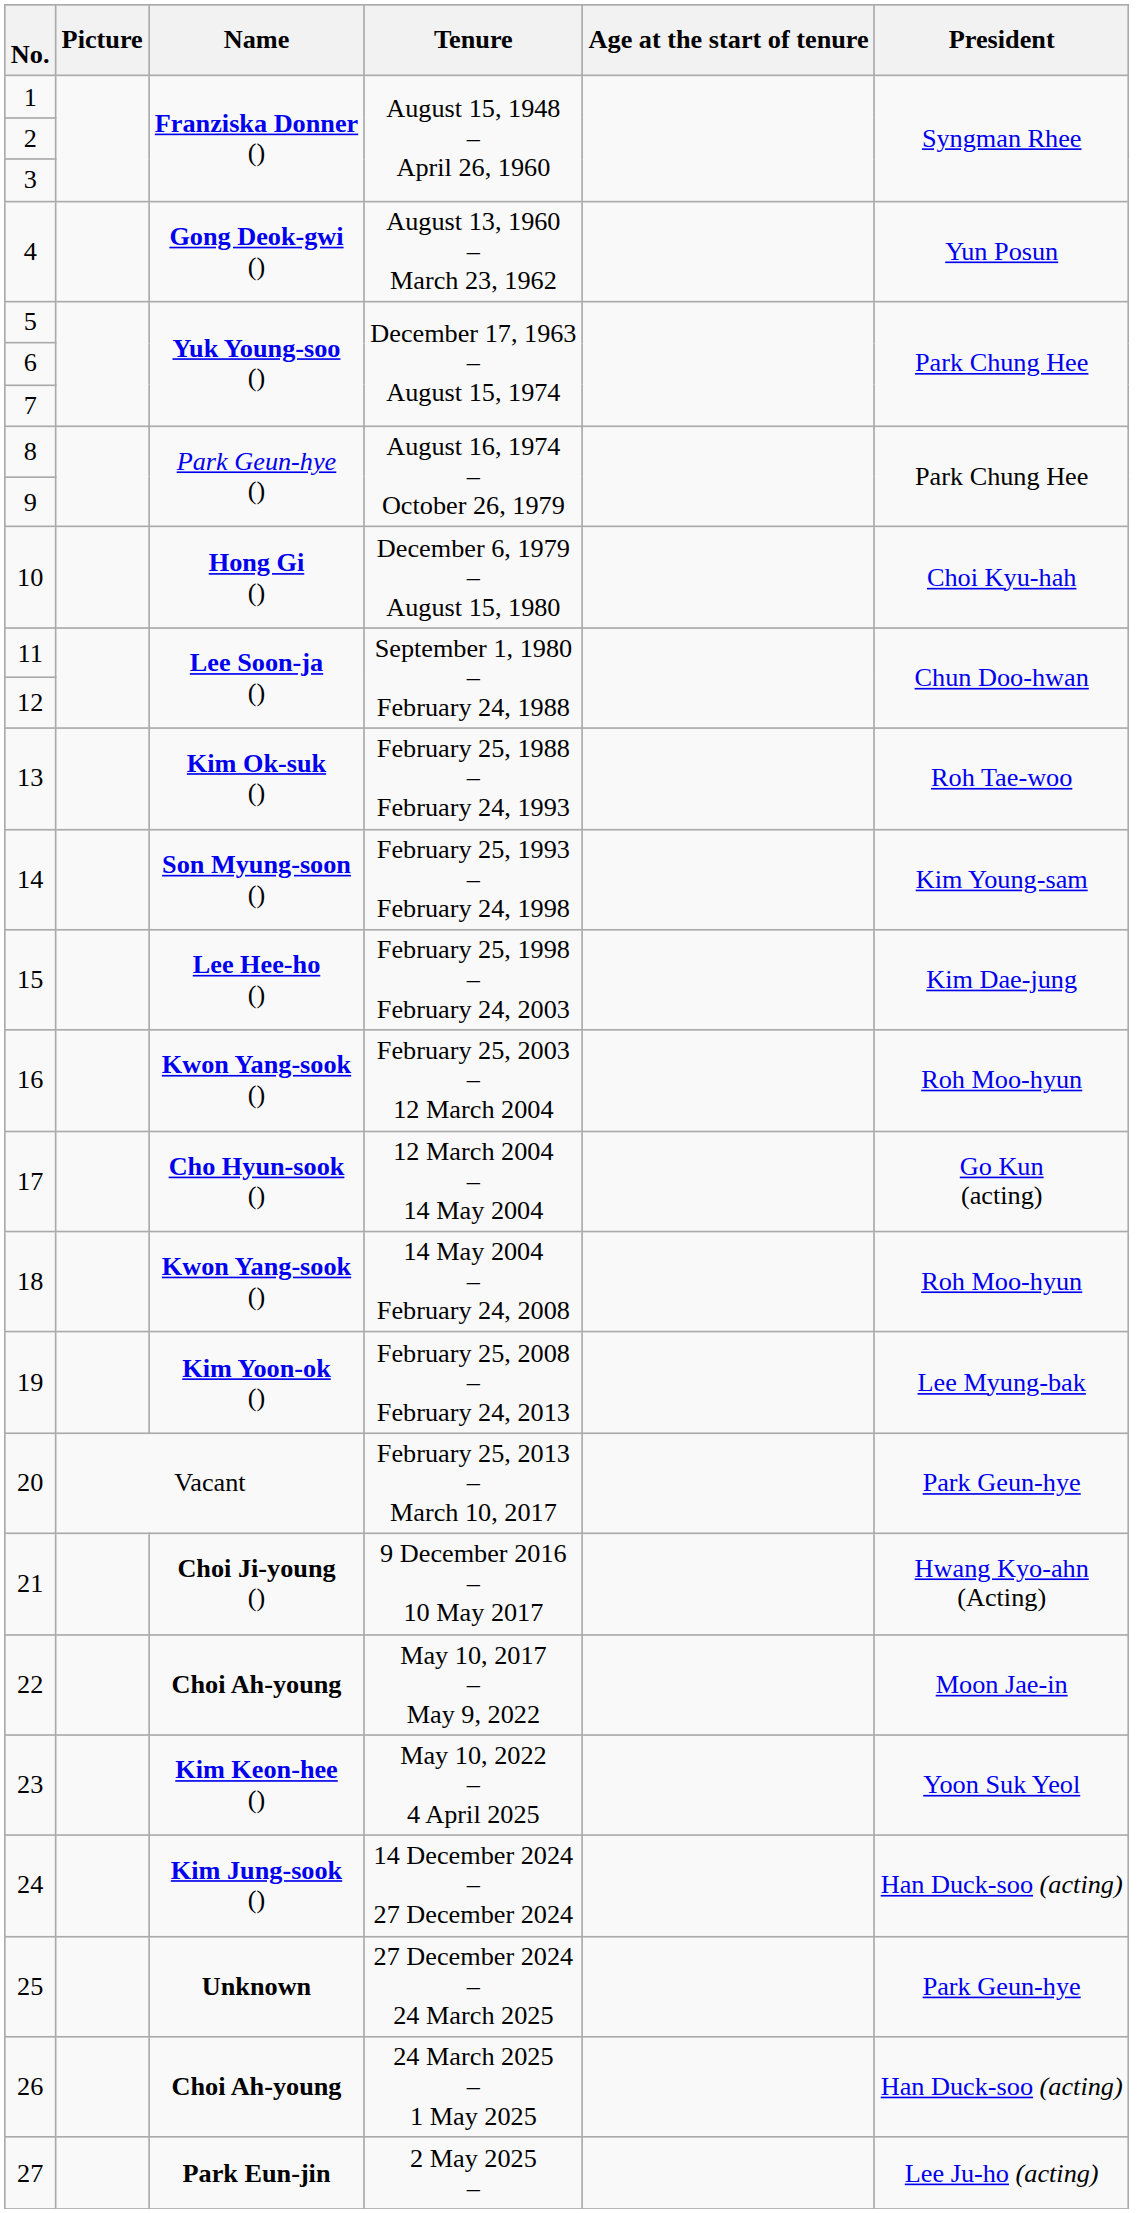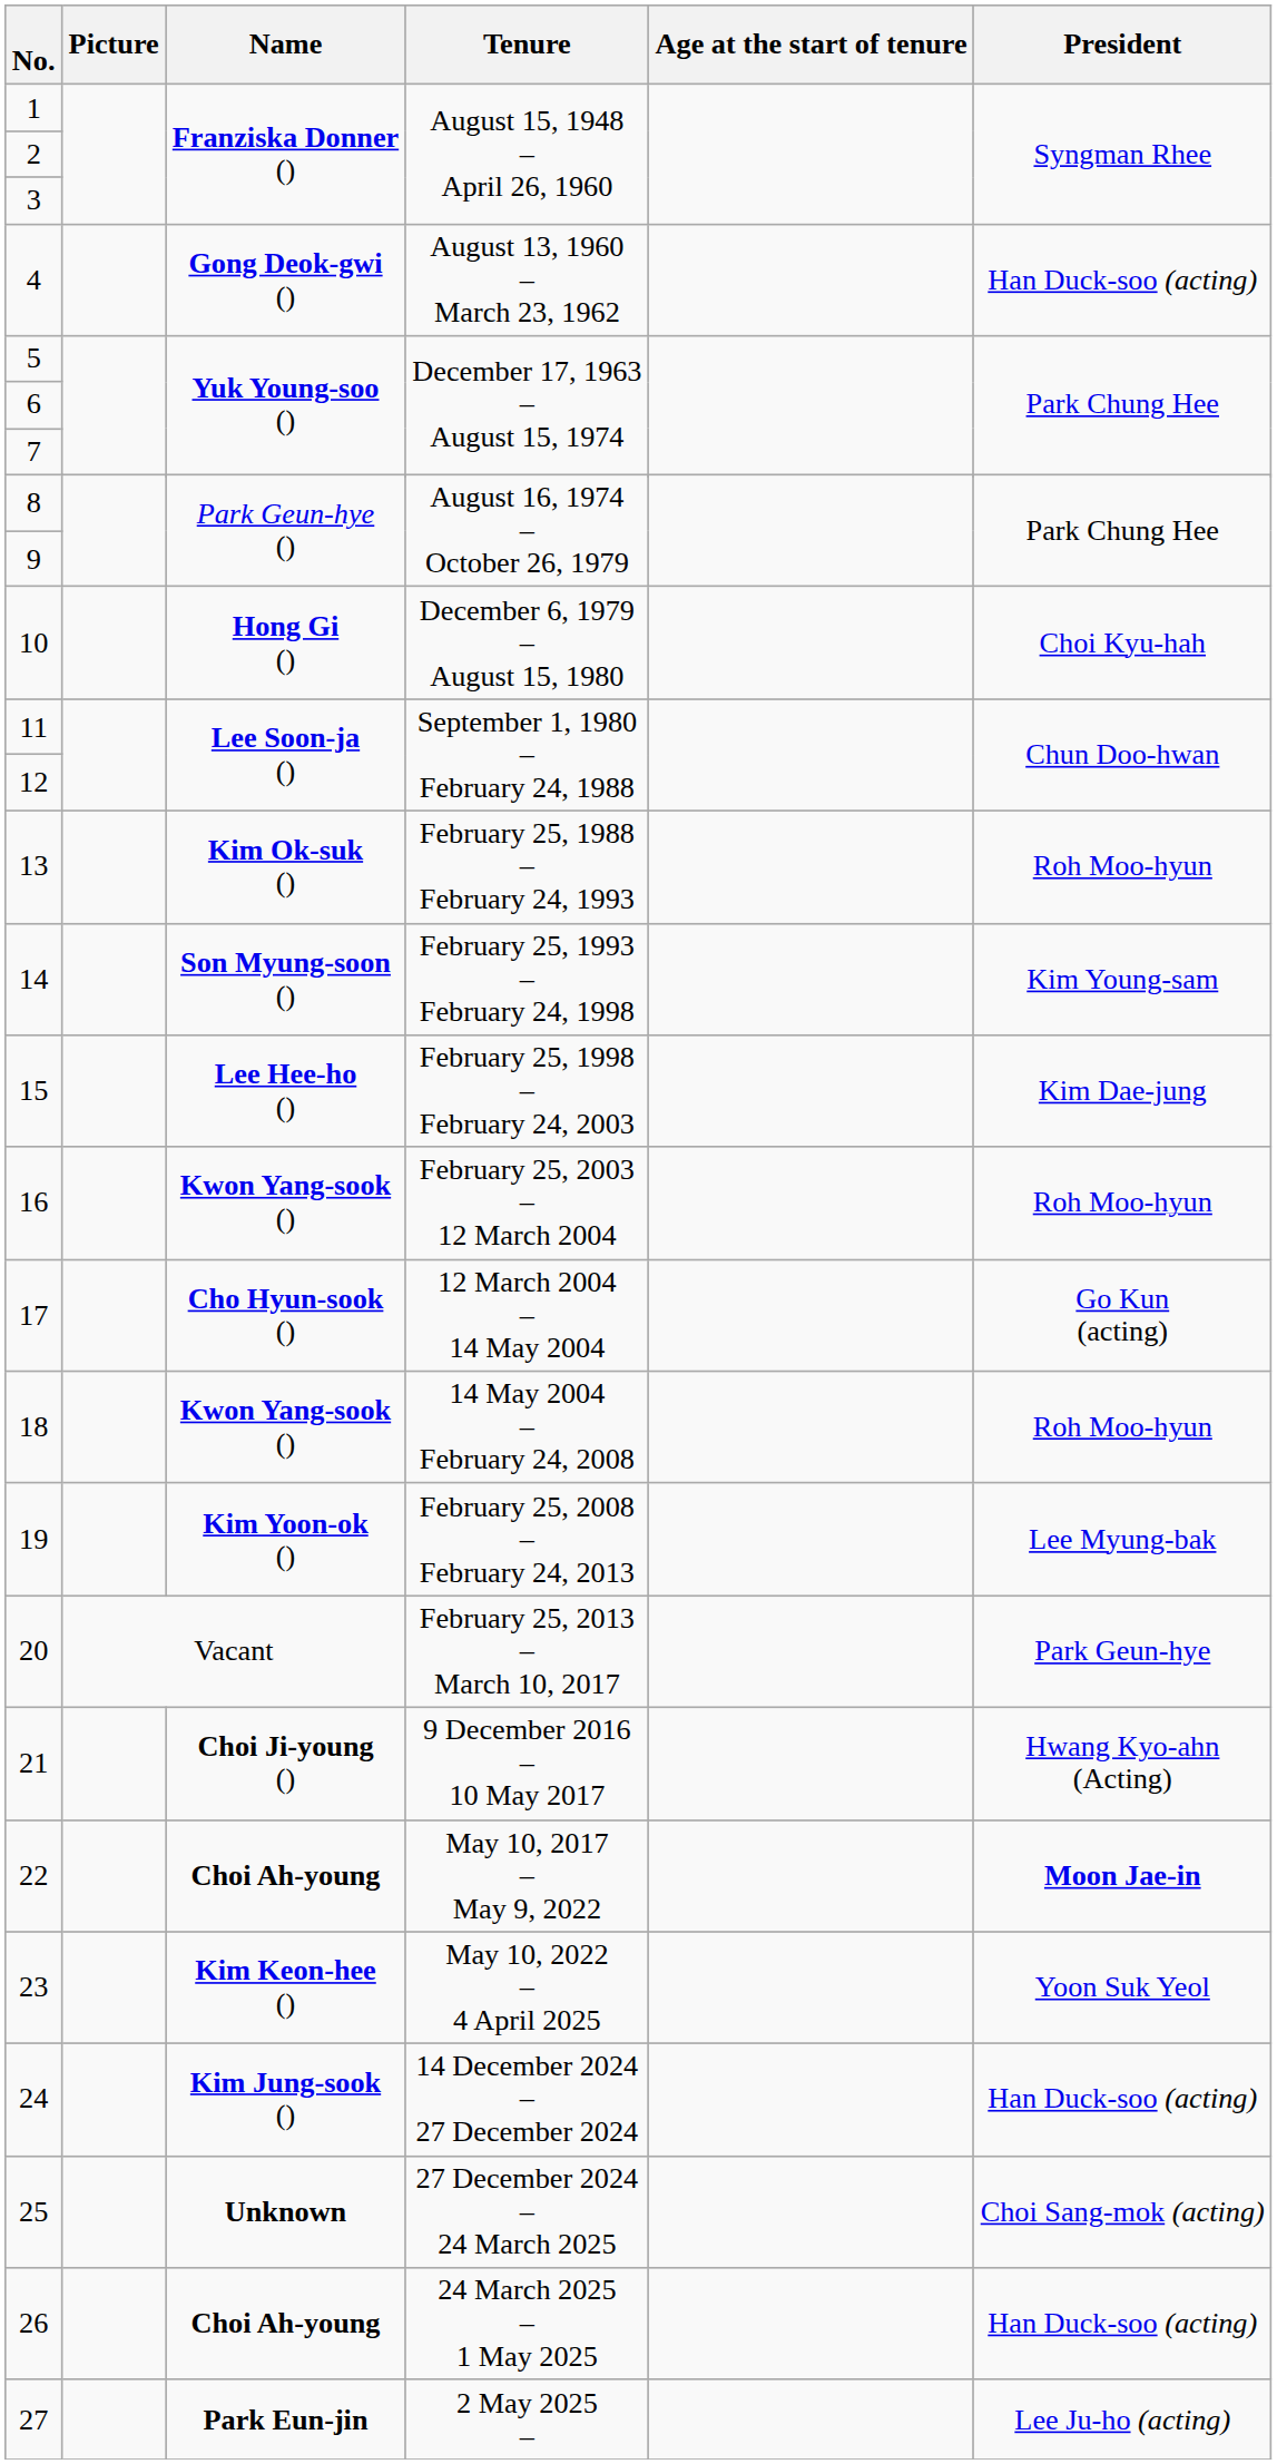 <table class="wikitable" style="text-align:center;">
 <tr>
 <th><abbr><br>No.</abbr></th>
 <th>Picture</th>
 <th>Name</th>
 <th>Tenure</th>
 <th>Age at the start of tenure</th>
 <th>President<br></th>
 </tr>
 <tr>
 <td>1</td>
 <td rowspan=3></td>
 <td rowspan=3><strong><a href='#'>Franziska Donner</a></strong><br>()<br></td>
 <td rowspan=3>August 15, 1948<br>–<br>April 26, 1960</td>
 <td rowspan=3></td>
 <td rowspan=3><a href='#'>Syngman Rhee</a><br></td>
 </tr>
 <tr>
 <td>2</td>
 </tr>
 <tr>
 <td>3</td>
 </tr>
 <tr>
 <td>4</td>
 <td></td>
 <td><strong><a href='#'>Gong Deok-gwi</a></strong><br>()<br></td>
 <td>August 13, 1960<br>–<br>March 23, 1962</td>
 <td></td>
-<td><a href='#'>Yun Posun</a><br></td>
+<td><a href='#'>Han Duck-soo</a> <em>(acting)</em></td>
 </tr>
 <tr>
 <td>5</td>
 <td rowspan=4></td>
 <td rowspan=4><strong><a href='#'>Yuk Young-soo</a></strong><br>()<br></td>
 <td rowspan=4>December 17, 1963<br>–<br>August 15, 1974</td>
 <td rowspan=4></td>
 <td rowspan=4><a href='#'>Park Chung Hee</a><br></td>
 </tr>
 <tr>
 <td>6</td>
 </tr>
 <tr>
 <td>7</td>
 </tr>
 <tr>
 <td rowspan=2>8</td>
 </tr>
 <tr>
 <td rowspan=2></td>
 <td rowspan=2><em><a href='#'>Park Geun-hye</a></em><br>()<br></td>
 <td rowspan=2>August 16, 1974<br>–<br>October 26, 1979</td>
 <td rowspan=2></td>
 <td rowspan=2>Park Chung Hee<br><em></em></td>
 </tr>
 <tr>
 <td>9</td>
 </tr>
 <tr>
 <td>10</td>
 <td></td>
 <td><strong><a href='#'>Hong Gi</a></strong><br>()<br></td>
 <td>December 6, 1979<br>–<br>August 15, 1980</td>
 <td></td>
 <td><a href='#'>Choi Kyu-hah</a><br></td>
 </tr>
 <tr>
 <td>11</td>
 <td rowspan=2></td>
 <td rowspan=2><strong><a href='#'>Lee Soon-ja</a></strong><br>()<br></td>
 <td rowspan=2>September 1, 1980<br>–<br>February 24, 1988</td>
 <td rowspan=2></td>
 <td rowspan=2><a href='#'>Chun Doo-hwan</a><br></td>
 </tr>
 <tr>
 <td>12</td>
 </tr>
 <tr>
 <td>13</td>
 <td></td>
 <td><strong><a href='#'>Kim Ok-suk</a></strong><br>()<br></td>
 <td>February 25, 1988<br>–<br>February 24, 1993</td>
 <td></td>
-<td><a href='#'>Roh Tae-woo</a><br></td>
+<td><a href='#'>Roh Moo-hyun</a><br></td>
 </tr>
 <tr>
 <td>14</td>
 <td></td>
 <td><strong><a href='#'>Son Myung-soon</a></strong><br>()<br></td>
 <td>February 25, 1993<br>–<br>February 24, 1998</td>
 <td></td>
 <td><a href='#'>Kim Young-sam</a><br></td>
 </tr>
 <tr>
 <td>15</td>
 <td></td>
 <td><strong><a href='#'>Lee Hee-ho</a></strong><br>()<br></td>
 <td>February 25, 1998<br>–<br>February 24, 2003</td>
 <td></td>
 <td><a href='#'>Kim Dae-jung</a><br></td>
 </tr>
 <tr>
 <td>16</td>
 <td></td>
 <td><strong><a href='#'>Kwon Yang-sook</a></strong><br>()<br></td>
 <td>February 25, 2003<br>–<br>12 March 2004</td>
 <td></td>
 <td><a href='#'>Roh Moo-hyun</a><br></td>
 </tr>
 <tr>
 <td>17</td>
 <td></td>
 <td><strong><a href='#'>Cho Hyun-sook</a></strong><br>()<br></td>
 <td>12 March 2004<br>–<br>14 May 2004</td>
 <td></td>
 <td><a href='#'>Go Kun</a><br> (acting)</td>
 </tr>
 <tr>
 <td>18</td>
 <td></td>
 <td><strong><a href='#'>Kwon Yang-sook</a></strong><br>()<br></td>
 <td>14 May 2004<br>–<br>February 24, 2008</td>
 <td></td>
 <td><a href='#'>Roh Moo-hyun</a><br></td>
 </tr>
 <tr>
 <td>19</td>
 <td></td>
 <td><strong><a href='#'>Kim Yoon-ok</a></strong><br>()<br></td>
 <td>February 25, 2008<br>–<br>February 24, 2013</td>
 <td></td>
 <td><a href='#'>Lee Myung-bak</a><br></td>
 </tr>
 <tr>
 <td>20</td>
 <td colspan="2">Vacant</td>
 <td>February 25, 2013<br>–<br>March 10, 2017</td>
 <td></td>
 <td><a href='#'>Park Geun-hye</a></td>
 </tr>
 <tr>
 <td>21</td>
 <td></td>
 <td><strong>Choi Ji-young</strong><br>()<br></td>
 <td>9 December 2016<br>–<br>10 May 2017</td>
 <td></td>
 <td><a href='#'>Hwang Kyo-ahn</a><br>(Acting)</td>
 </tr>
 <tr>
 <td>22</td>
 <td></td>
 <td><strong>Choi Ah-young</strong></td>
 <td>May 10, 2017<br>–<br>May 9, 2022</td>
 <td></td>
-<td><a href='#'>Moon Jae-in</a><br></td>
+<td><strong><a href='#'>Moon Jae-in</a><br></strong></td>
 </tr>
 <tr>
 <td>23</td>
 <td></td>
 <td><strong><a href='#'>Kim Keon-hee</a></strong><br>()<br></td>
 <td>May 10, 2022<br>–<br> 4 April 2025 </td>
 <td></td>
 <td><a href='#'>Yoon Suk Yeol</a><br></td>
 </tr>
 <tr>
 <td>24</td>
 <td></td>
 <td><strong><a href='#'>Kim Jung-sook</a></strong><br>()<br></td>
 <td>14 December 2024<br>–<br> 27 December 2024</td>
 <td></td>
 <td><a href='#'>Han Duck-soo</a> <em>(acting)</em></td>
 </tr>
 <tr>
 <td>25</td>
 <td></td>
 <td><strong>Unknown</strong></td>
 <td>27 December 2024<br>–<br>24 March 2025</td>
 <td></td>
-<td><a href='#'>Park Geun-hye</a></td>
+<td><a href='#'>Choi Sang-mok</a> <em>(acting)</em></td>
 </tr>
 <tr>
 <td>26</td>
 <td></td>
 <td><strong>Choi Ah-young</strong></td>
 <td>24 March 2025<br>–<br> 1 May 2025</td>
 <td></td>
 <td><a href='#'>Han Duck-soo</a> <em>(acting)</em></td>
 </tr>
 <tr>
 <td>27</td>
 <td></td>
 <td><strong>Park Eun-jin</strong></td>
 <td>2 May 2025<br>–<br></td>
 <td></td>
 <td><a href='#'>Lee Ju-ho</a> <em>(acting)</em></td>
 </tr>
 </table>
